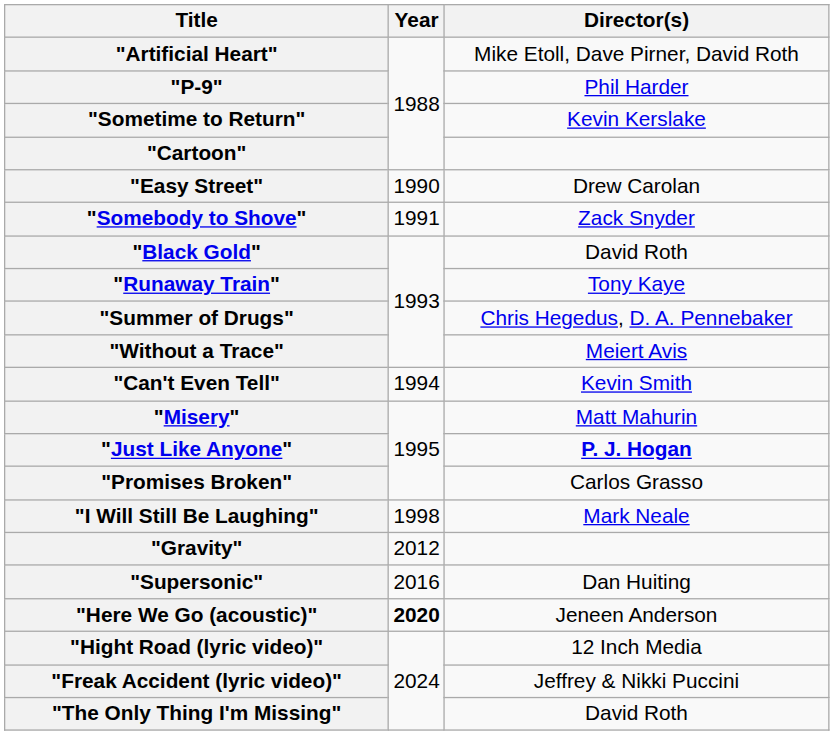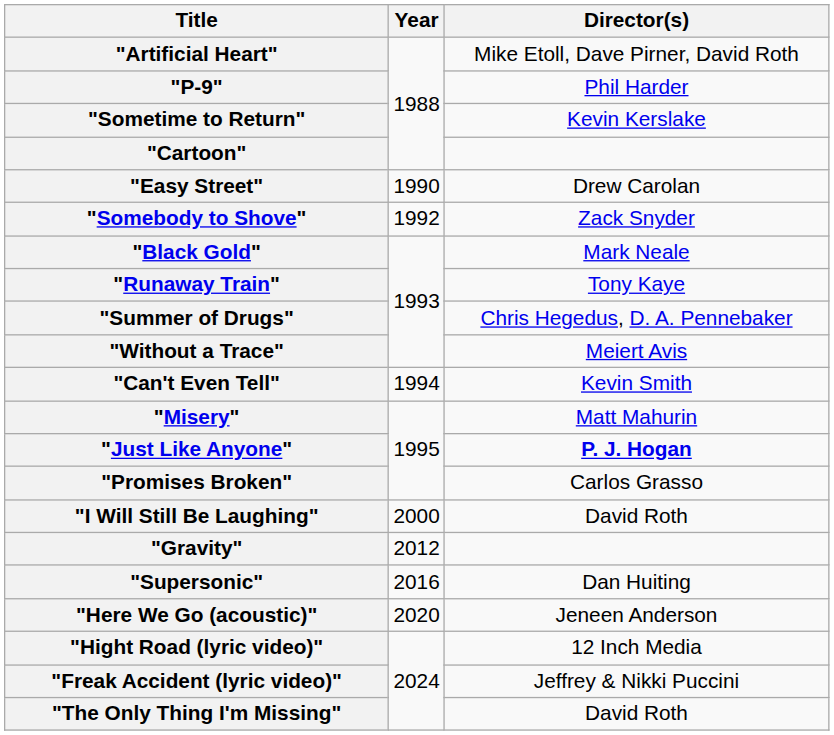 <table class="wikitable plainrowheaders" style="text-align:center;">
 <tr>
 <th scope="col" style="width:18em;">Title</th>
 <th scope="col">Year</th>
 <th scope="col" style="width:18em;">Director(s)</th>
 </tr>
 <tr>
 <th scope="row">"Artificial Heart"</th>
 <td rowspan="4">1988</td>
 <td>Mike Etoll, Dave Pirner, David Roth</td>
 </tr>
 <tr>
 <th scope="row">"P-9"</th>
 <td><a href='#'>Phil Harder</a></td>
 </tr>
 <tr>
 <th scope="row">"Sometime to Return"</th>
 <td><a href='#'>Kevin Kerslake</a></td>
 </tr>
 <tr>
 <th scope="row">"Cartoon"</th>
 <td></td>
 </tr>
 <tr>
 <th scope="row">"Easy Street"</th>
 <td>1990</td>
 <td>Drew Carolan</td>
 </tr>
 <tr>
 <th scope="row">"<a href='#'>Somebody to Shove</a>"</th>
-<td>1991</td>
+<td>1992</td>
 <td><a href='#'>Zack Snyder</a></td>
 </tr>
 <tr>
 <th scope="row">"<a href='#'>Black Gold</a>"</th>
 <td rowspan="4">1993</td>
-<td>David Roth</td>
+<td><a href='#'>Mark Neale</a></td>
 </tr>
 <tr>
 <th scope="row">"<a href='#'>Runaway Train</a>"</th>
 <td><a href='#'>Tony Kaye</a></td>
 </tr>
 <tr>
 <th scope="row">"Summer of Drugs"</th>
 <td><a href='#'>Chris Hegedus</a>, <a href='#'>D. A. Pennebaker</a></td>
 </tr>
 <tr>
 <th scope="row">"Without a Trace"</th>
 <td><a href='#'>Meiert Avis</a></td>
 </tr>
 <tr>
 <th scope="row">"Can't Even Tell"</th>
 <td>1994</td>
 <td><a href='#'>Kevin Smith</a></td>
 </tr>
 <tr>
 <th scope="row">"<a href='#'>Misery</a>"</th>
 <td rowspan="3">1995</td>
 <td><a href='#'>Matt Mahurin</a></td>
 </tr>
 <tr>
 <th scope="row">"<a href='#'>Just Like Anyone</a>"</th>
 <td><strong><a href='#'>P. J. Hogan</a></strong></td>
 </tr>
 <tr>
 <th scope="row">"Promises Broken"</th>
 <td>Carlos Grasso</td>
 </tr>
 <tr>
 <th scope="row">"I Will Still Be Laughing"</th>
-<td>1998</td>
-<td><a href='#'>Mark Neale</a></td>
+<td>2000</td>
+<td>David Roth</td>
 </tr>
 <tr>
 <th scope="row">"Gravity"</th>
 <td>2012</td>
 <td></td>
 </tr>
 <tr>
 <th scope="row">"Supersonic"</th>
 <td>2016</td>
 <td>Dan Huiting</td>
 </tr>
 <tr>
 <th scope="row">"Here We Go (acoustic)"</th>
-<td><strong>2020</strong></td>
+<td>2020</td>
 <td>Jeneen Anderson</td>
 </tr>
 <tr>
 <th scope="row">"Hight Road (lyric video)"</th>
 <td rowspan="3">2024</td>
 <td>12 Inch Media</td>
 </tr>
 <tr>
 <th scope="row">"Freak Accident (lyric video)"</th>
 <td>Jeffrey & Nikki Puccini</td>
 </tr>
 <tr>
 <th scope="row">"The Only Thing I'm Missing"</th>
 <td>David Roth</td>
 </tr>
 </table>
